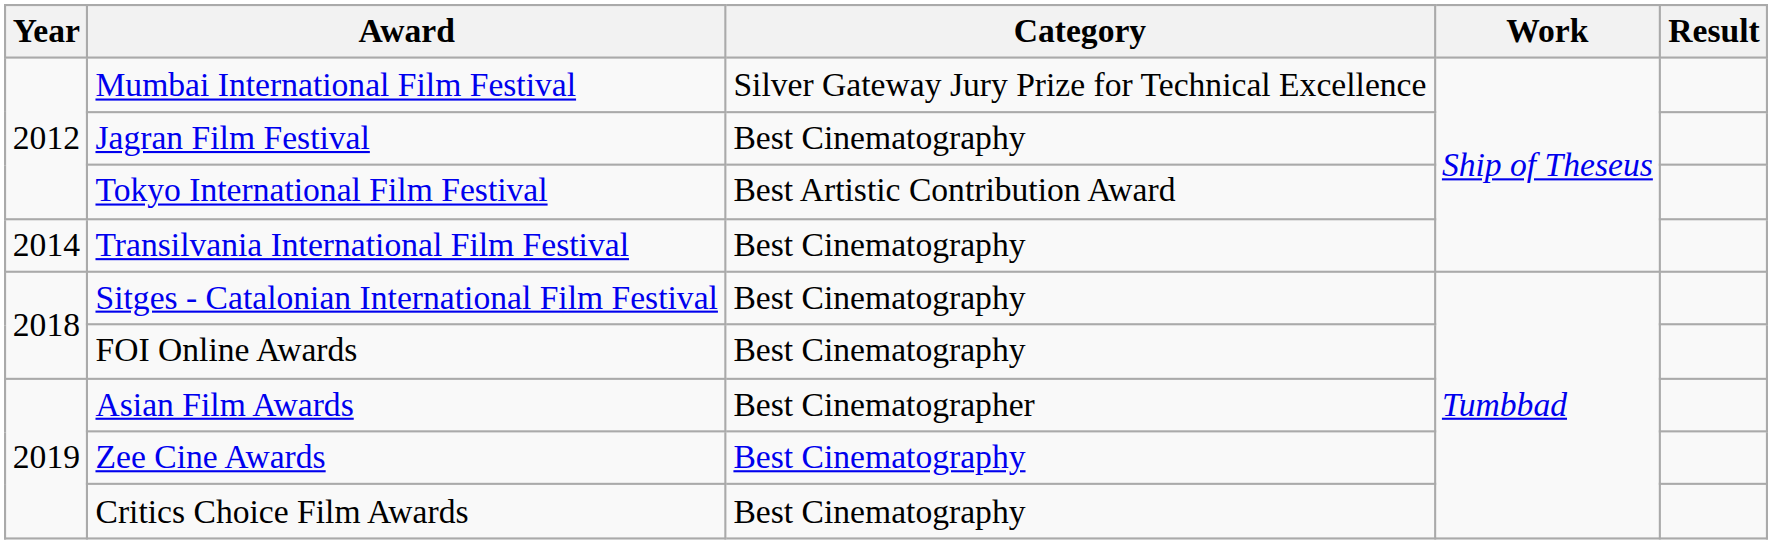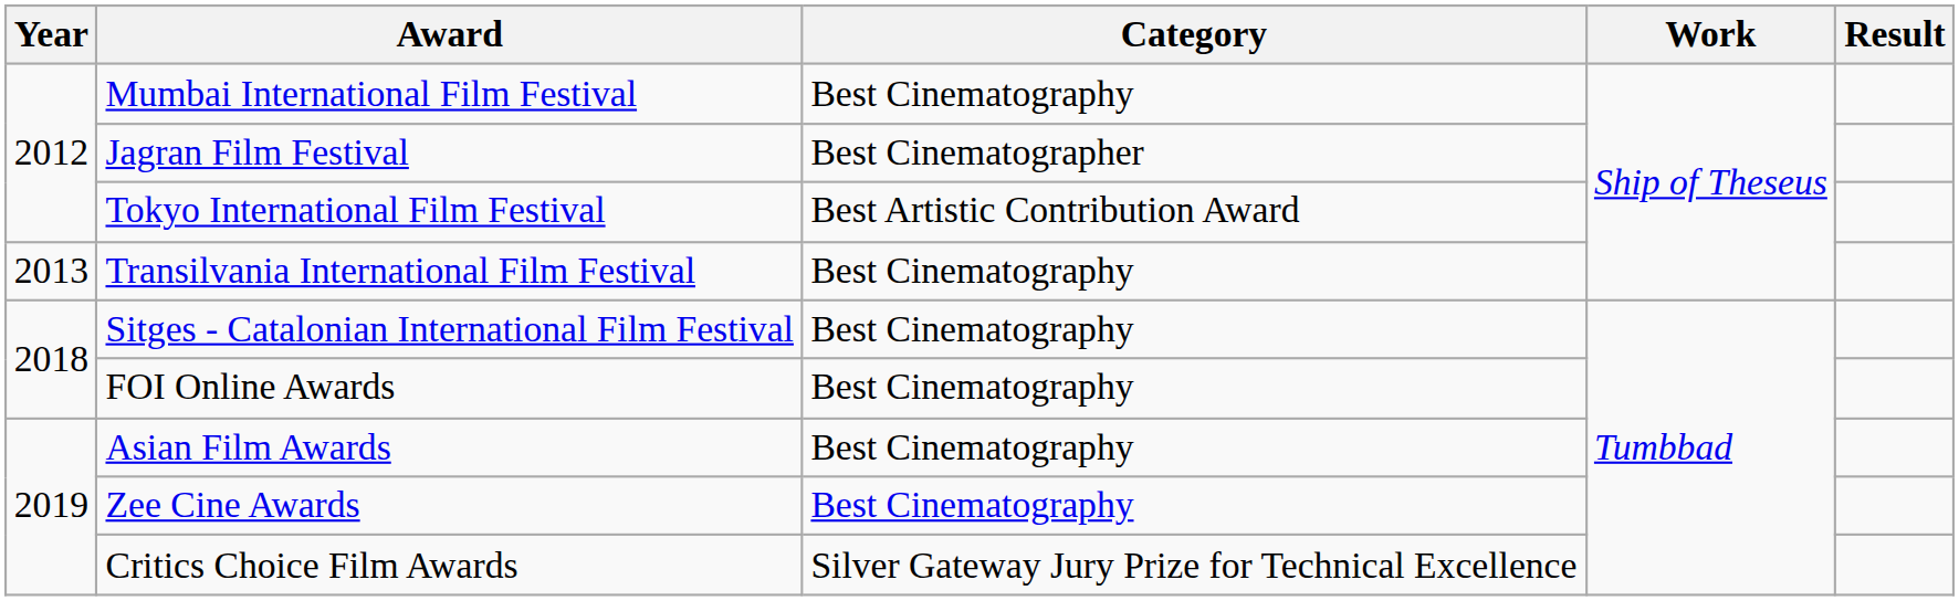 <table class="wikitable sortable">
 <tr>
 <th>Year</th>
 <th>Award</th>
 <th>Category</th>
 <th>Work</th>
 <th>Result</th>
 </tr>
 <tr>
 <td rowspan="3">2012</td>
 <td><a href='#'>Mumbai International Film Festival</a></td>
-<td>Silver Gateway Jury Prize for Technical Excellence</td>
+<td>Best Cinematography</td>
 <td rowspan="4"><em><a href='#'>Ship of Theseus</a></em></td>
 <td></td>
 </tr>
 <tr>
 <td><a href='#'>Jagran Film Festival</a></td>
-<td>Best Cinematography</td>
+<td>Best Cinematographer</td>
 <td></td>
 </tr>
 <tr>
 <td><a href='#'>Tokyo International Film Festival</a></td>
 <td>Best Artistic Contribution Award</td>
 <td></td>
 </tr>
 <tr>
-<td>2014</td>
+<td>2013</td>
 <td><a href='#'>Transilvania International Film Festival</a></td>
 <td>Best Cinematography</td>
 <td></td>
 </tr>
 <tr>
 <td rowspan="2">2018</td>
 <td><a href='#'>Sitges - Catalonian International Film Festival</a></td>
 <td>Best Cinematography</td>
 <td rowspan="5"><em><a href='#'>Tumbbad</a></em></td>
 <td></td>
 </tr>
 <tr>
 <td>FOI Online Awards</td>
 <td>Best Cinematography</td>
 <td></td>
 </tr>
 <tr>
 <td rowspan="3">2019</td>
 <td><a href='#'>Asian Film Awards</a></td>
-<td>Best Cinematographer</td>
+<td>Best Cinematography</td>
 <td></td>
 </tr>
 <tr>
 <td><a href='#'>Zee Cine Awards</a></td>
 <td><a href='#'>Best Cinematography</a></td>
 <td></td>
 </tr>
 <tr>
 <td>Critics Choice Film Awards</td>
-<td>Best Cinematography</td>
+<td>Silver Gateway Jury Prize for Technical Excellence</td>
 <td></td>
 </tr>
 </table>
